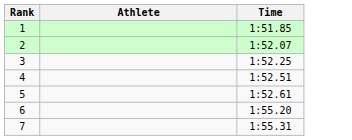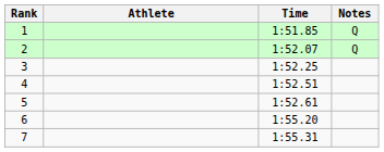 <table class="wikitable" style="text-align:center">
 <tr>
 <th width=40>Rank</th>
 <th width=250>Athlete</th>
 <th width=80>Time</th>
+<th width=50>Notes</th>
 </tr>
 <tr bgcolor=ccffcc>
 <td>1</td>
 <td align=left></td>
 <td>1:51.85</td>
+<td>Q</td>
 </tr>
 <tr bgcolor=ccffcc>
 <td>2</td>
 <td align=left></td>
 <td>1:52.07</td>
+<td>Q</td>
 </tr>
 <tr>
 <td>3</td>
 <td align=left></td>
 <td>1:52.25</td>
+<td></td>
 </tr>
 <tr>
 <td>4</td>
 <td align=left></td>
 <td>1:52.51</td>
+<td></td>
 </tr>
 <tr>
 <td>5</td>
 <td align=left></td>
 <td>1:52.61</td>
+<td></td>
 </tr>
 <tr>
 <td>6</td>
 <td align=left></td>
 <td>1:55.20</td>
+<td></td>
 </tr>
 <tr>
 <td>7</td>
 <td align=left></td>
 <td>1:55.31</td>
+<td></td>
 </tr>
 </table>
